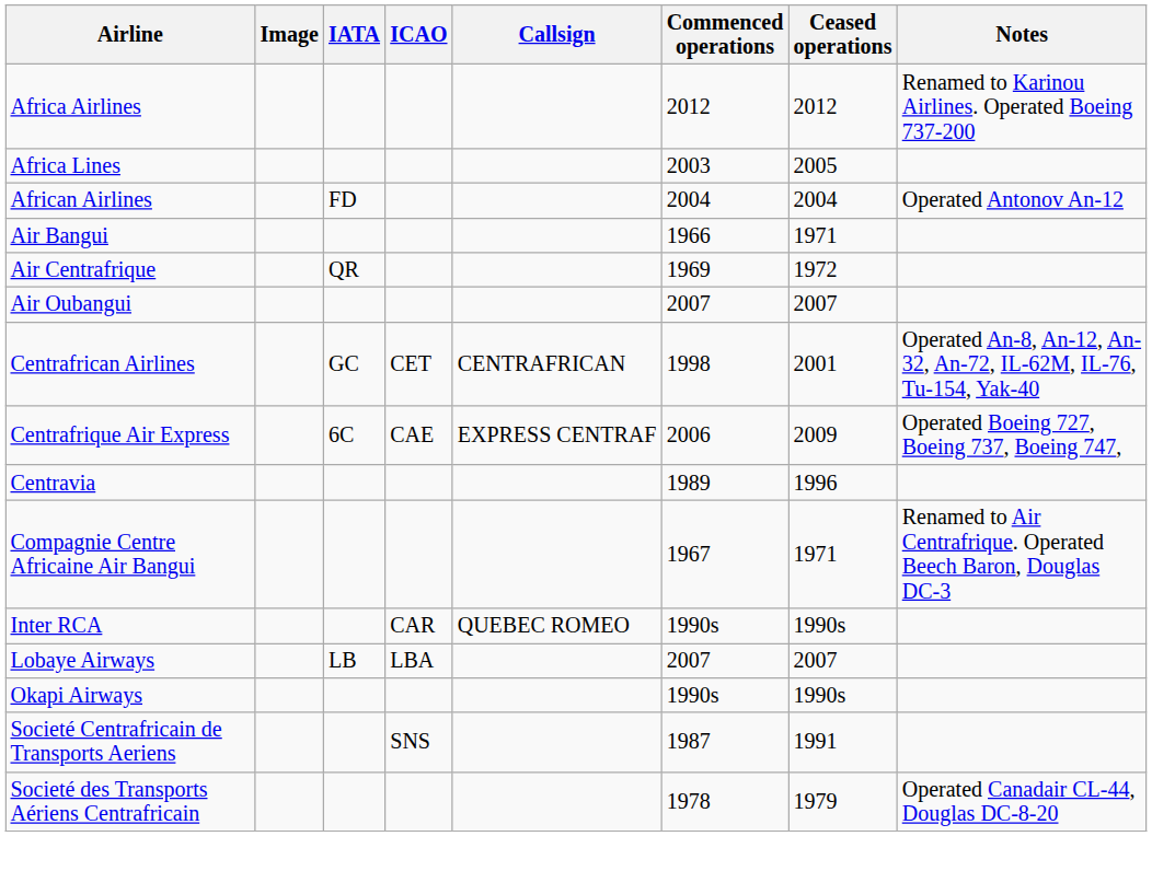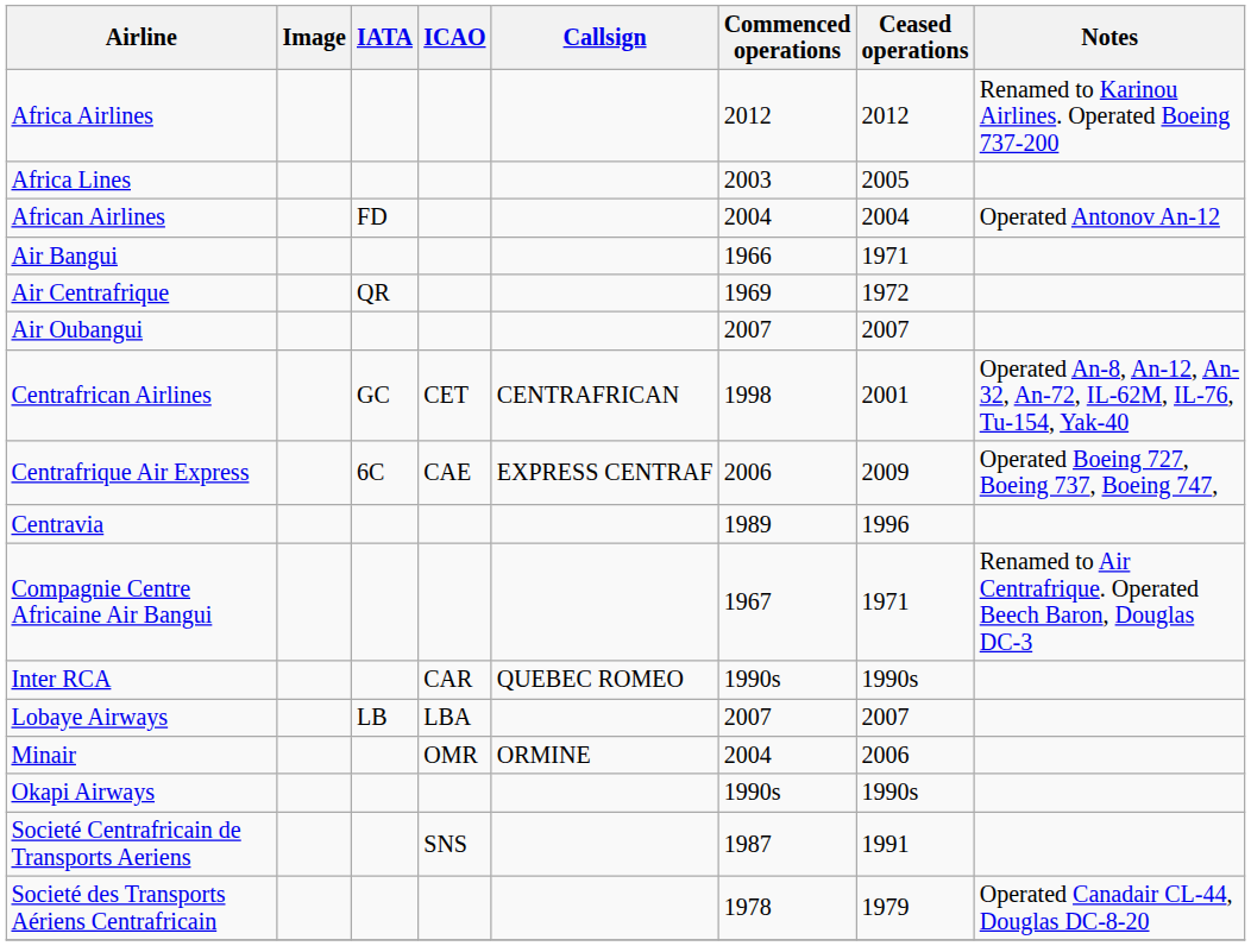 <table class="wikitable sortable" style="border-collapse:collapse; margin:auto;" border="1" cellpadding="3">
 <tr valign="middle">
 <th style="width:175px;">Airline</th>
 <th>Image</th>
 <th><a href='#'>IATA</a></th>
 <th><a href='#'>ICAO</a></th>
 <th><a href='#'>Callsign</a></th>
 <th>Commenced<br>operations</th>
 <th>Ceased<br>operations</th>
 <th style="width:175px;">Notes</th>
 </tr>
 <tr>
 <td><a href='#'>Africa Airlines</a></td>
 <td></td>
 <td></td>
 <td></td>
 <td></td>
 <td>2012</td>
 <td>2012</td>
 <td>Renamed to <a href='#'>Karinou Airlines</a>. Operated <a href='#'>Boeing 737-200</a></td>
 </tr>
 <tr>
 <td><a href='#'>Africa Lines</a></td>
 <td></td>
 <td></td>
 <td></td>
 <td></td>
 <td>2003</td>
 <td>2005</td>
 <td></td>
 </tr>
 <tr>
 <td><a href='#'>African Airlines</a></td>
 <td></td>
 <td>FD</td>
 <td></td>
 <td></td>
 <td>2004</td>
 <td>2004</td>
 <td>Operated <a href='#'>Antonov An-12</a></td>
 </tr>
 <tr>
 <td><a href='#'>Air Bangui</a></td>
 <td></td>
 <td></td>
 <td></td>
 <td></td>
 <td>1966</td>
 <td>1971</td>
 <td></td>
 </tr>
 <tr>
 <td><a href='#'>Air Centrafrique</a></td>
 <td></td>
 <td>QR</td>
 <td></td>
 <td></td>
 <td>1969</td>
 <td>1972</td>
 <td></td>
 </tr>
 <tr>
 <td><a href='#'>Air Oubangui</a></td>
 <td></td>
 <td></td>
 <td></td>
 <td></td>
 <td>2007</td>
 <td>2007</td>
 <td></td>
 </tr>
 <tr>
 <td><a href='#'>Centrafrican Airlines</a></td>
 <td></td>
 <td>GC</td>
 <td>CET</td>
 <td>CENTRAFRICAN</td>
 <td>1998</td>
 <td>2001</td>
 <td>Operated <a href='#'>An-8</a>, <a href='#'>An-12</a>, <a href='#'>An-32</a>, <a href='#'>An-72</a>, <a href='#'>IL-62M</a>, <a href='#'>IL-76</a>, <a href='#'>Tu-154</a>, <a href='#'>Yak-40</a></td>
 </tr>
 <tr>
 <td><a href='#'>Centrafrique Air Express</a></td>
 <td></td>
 <td>6C</td>
 <td>CAE</td>
 <td>EXPRESS CENTRAF</td>
 <td>2006</td>
 <td>2009</td>
 <td>Operated <a href='#'>Boeing 727</a>, <a href='#'>Boeing 737</a>, <a href='#'>Boeing 747</a>, </td>
 </tr>
 <tr>
 <td><a href='#'>Centravia</a></td>
 <td></td>
 <td></td>
 <td></td>
 <td></td>
 <td>1989</td>
 <td>1996</td>
 <td></td>
 </tr>
 <tr>
 <td><a href='#'>Compagnie Centre Africaine Air Bangui</a></td>
 <td></td>
 <td></td>
 <td></td>
 <td></td>
 <td>1967</td>
 <td>1971</td>
 <td>Renamed to <a href='#'>Air Centrafrique</a>. Operated <a href='#'>Beech Baron</a>, <a href='#'>Douglas DC-3</a></td>
 </tr>
 <tr>
 <td><a href='#'>Inter RCA</a></td>
 <td></td>
 <td></td>
 <td>CAR</td>
 <td>QUEBEC ROMEO</td>
 <td>1990s</td>
 <td>1990s</td>
 <td></td>
 </tr>
 <tr>
 <td><a href='#'>Lobaye Airways</a></td>
 <td></td>
 <td>LB</td>
 <td>LBA</td>
 <td></td>
 <td>2007</td>
 <td>2007</td>
 <td></td>
 </tr>
 <tr>
+<td><a href='#'>Minair</a></td>
+<td></td>
+<td></td>
+<td>OMR</td>
+<td>ORMINE</td>
+<td>2004</td>
+<td>2006</td>
+<td></td>
+</tr>
+<tr>
 <td><a href='#'>Okapi Airways</a></td>
 <td></td>
 <td></td>
 <td></td>
 <td></td>
 <td>1990s</td>
 <td>1990s</td>
 <td></td>
 </tr>
 <tr>
 <td><a href='#'>Societé Centrafricain de Transports Aeriens</a></td>
 <td></td>
 <td></td>
 <td>SNS</td>
 <td></td>
 <td>1987</td>
 <td>1991</td>
 <td></td>
 </tr>
 <tr>
 <td><a href='#'>Societé des Transports Aériens Centrafricain</a></td>
 <td></td>
 <td></td>
 <td></td>
 <td></td>
 <td>1978</td>
 <td>1979</td>
 <td>Operated <a href='#'>Canadair CL-44</a>, <a href='#'>Douglas DC-8-20</a></td>
 </tr>
 <tr>
 </tr>
 </table>
